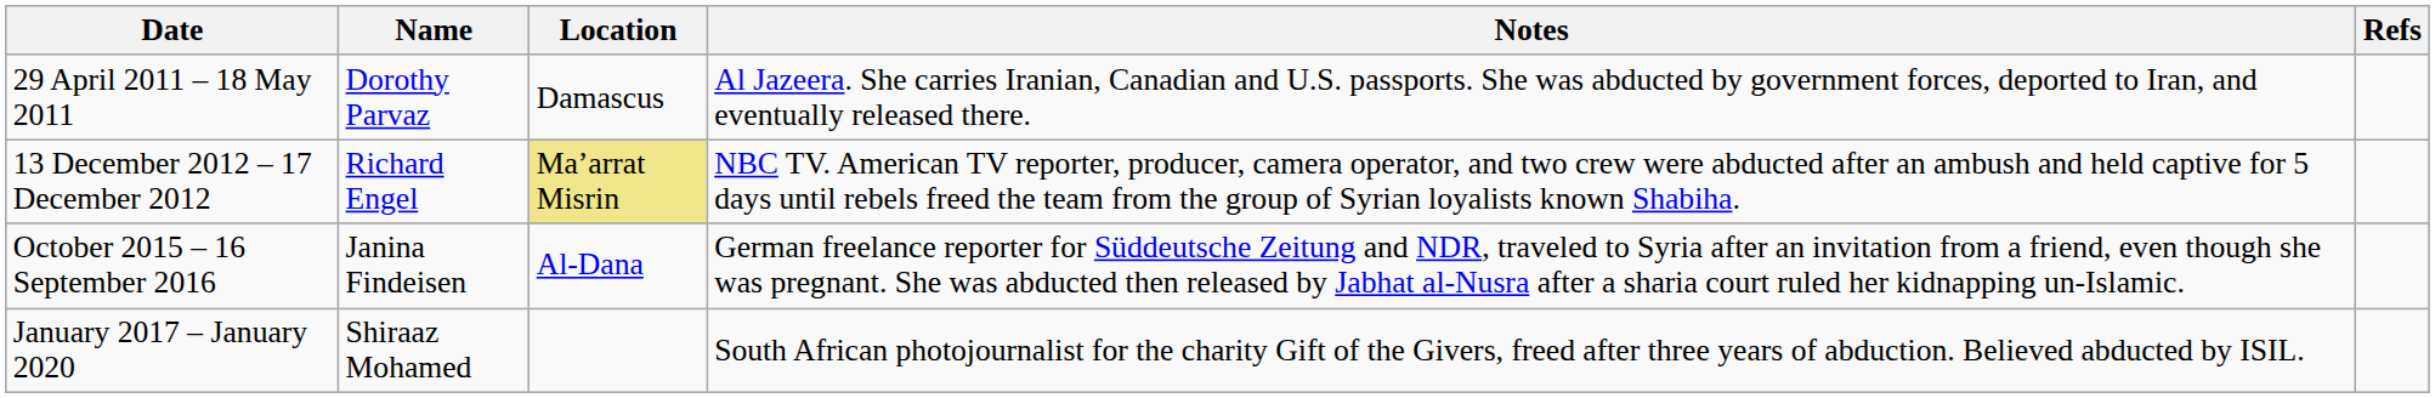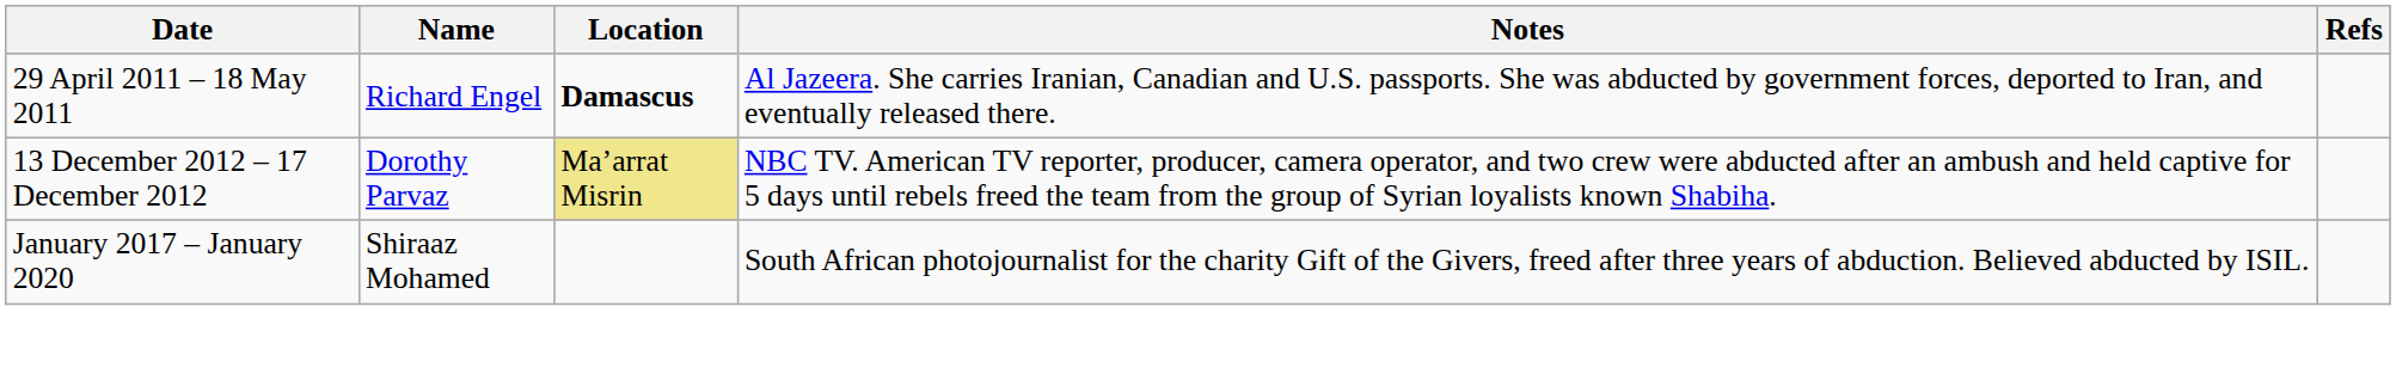 <table class="wikitable sortable">
 <tr>
 <th>Date</th>
 <th>Name</th>
 <th>Location</th>
 <th>Notes</th>
 <th>Refs</th>
 </tr>
 <tr>
 <td>29 April 2011 – 18 May 2011</td>
-<td><a href='#'>Dorothy Parvaz</a></td>
-<td>Damascus</td>
+<td><a href='#'>Richard Engel</a></td>
+<td><strong>Damascus</strong></td>
 <td><a href='#'>Al Jazeera</a>. She carries Iranian, Canadian and U.S. passports. She was abducted by government forces, deported to Iran, and eventually released there.</td>
 <td></td>
 </tr>
 <tr>
 <td>13 December 2012 – 17 December 2012</td>
-<td><a href='#'>Richard Engel</a></td>
+<td><a href='#'>Dorothy Parvaz</a></td>
 <td style="background: khaki;">Ma’arrat Misrin</td>
 <td><a href='#'>NBC</a> TV. American TV reporter, producer, camera operator, and two crew were abducted after an ambush and held captive for 5 days until rebels freed the team from the group of Syrian loyalists known <a href='#'>Shabiha</a>.</td>
-<td></td>
-</tr>
-<tr>
-<td>October 2015 – 16 September 2016</td>
-<td>Janina Findeisen</td>
-<td><a href='#'>Al-Dana</a></td>
-<td>German freelance reporter for <a href='#'>Süddeutsche Zeitung</a> and <a href='#'>NDR</a>, traveled to Syria after an invitation from a friend, even though she was pregnant. She was abducted then released by <a href='#'>Jabhat al-Nusra</a> after a sharia court ruled her kidnapping un-Islamic.</td>
 <td></td>
 </tr>
 <tr>
 <td>January 2017 – January 2020</td>
 <td>Shiraaz Mohamed</td>
 <td></td>
 <td>South African photojournalist for the charity Gift of the Givers, freed after three years of abduction. Believed abducted by ISIL.</td>
 <td></td>
 </tr>
 </table>
